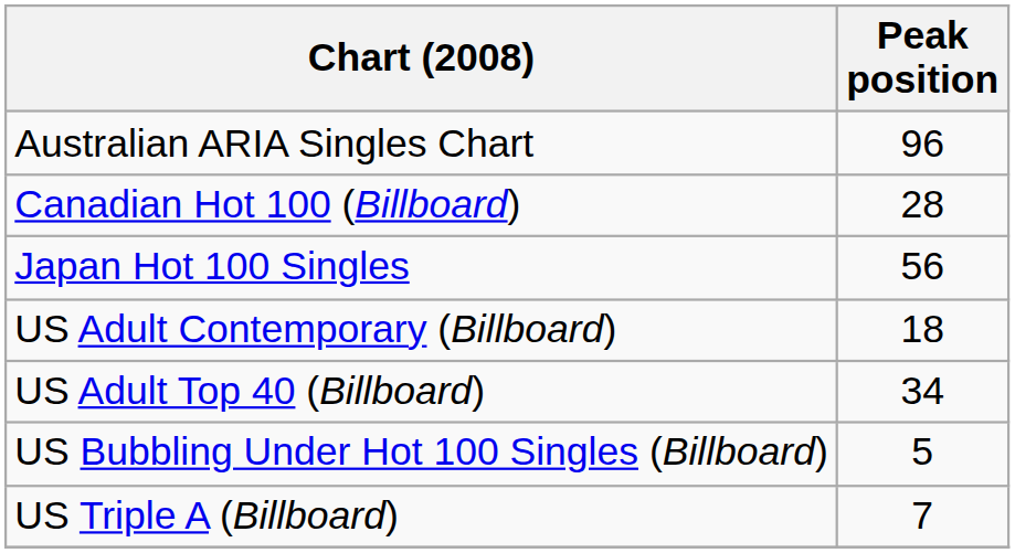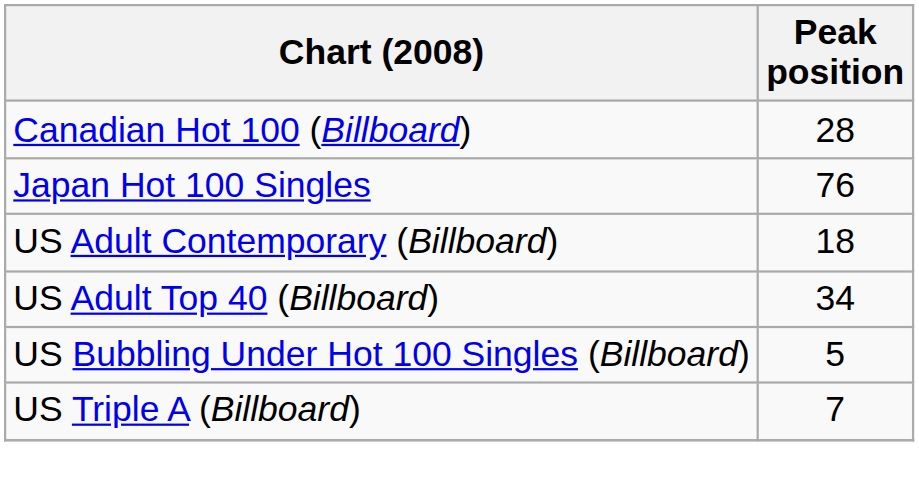 <table class="wikitable sortable">
 <tr>
 <th>Chart (2008)</th>
 <th>Peak<br>position</th>
-</tr>
-<tr>
-<td>Australian ARIA Singles Chart</td>
-<td align="center">96</td>
 </tr>
 <tr>
 <td><a href='#'>Canadian Hot 100</a> (<em><a href='#'>Billboard</a></em>)</td>
 <td align="center">28</td>
 </tr>
 <tr>
 <td><a href='#'>Japan Hot 100 Singles</a></td>
-<td align="center">56</td>
+<td align="center">76</td>
 </tr>
 <tr>
 <td>US <a href='#'>Adult Contemporary</a> (<em>Billboard</em>)</td>
 <td align="center">18</td>
 </tr>
 <tr>
 <td>US <a href='#'>Adult Top 40</a> (<em>Billboard</em>)</td>
 <td align="center">34</td>
 </tr>
 <tr>
 <td>US <a href='#'>Bubbling Under Hot 100 Singles</a> (<em>Billboard</em>)</td>
 <td align="center">5</td>
 </tr>
 <tr>
 <td>US <a href='#'>Triple A</a> (<em>Billboard</em>)</td>
 <td align="center">7</td>
 </tr>
 <tr>
 </tr>
 </table>
